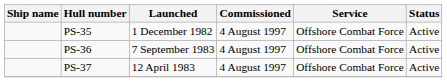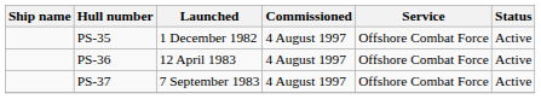 <table class="wikitable">
 <tr>
 <th>Ship name</th>
 <th>Hull number</th>
 <th>Launched</th>
 <th>Commissioned</th>
 <th>Service</th>
 <th>Status</th>
 </tr>
 <tr>
 <td></td>
 <td>PS-35</td>
 <td>1 December 1982</td>
 <td>4 August 1997</td>
 <td>Offshore Combat Force</td>
 <td>Active</td>
 </tr>
 <tr>
 <td></td>
 <td>PS-36</td>
-<td>7 September 1983</td>
+<td>12 April 1983</td>
 <td>4 August 1997</td>
 <td>Offshore Combat Force</td>
 <td>Active</td>
 </tr>
 <tr>
 <td></td>
 <td>PS-37</td>
-<td>12 April 1983</td>
+<td>7 September 1983</td>
 <td>4 August 1997</td>
 <td>Offshore Combat Force</td>
 <td>Active</td>
 </tr>
 <tr>
 </tr>
 </table>
